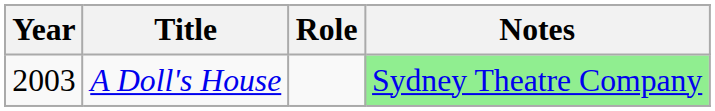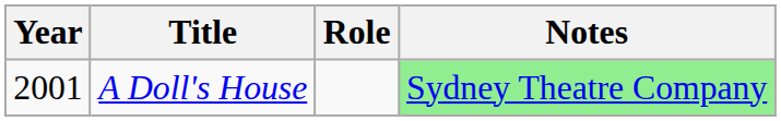 <table class="wikitable plainrowheaders sortable">
 <tr>
 <th>Year</th>
 <th>Title</th>
 <th>Role</th>
 <th>Notes</th>
 </tr>
 <tr>
-<td>2003</td>
+<td>2001</td>
 <td><em><a href='#'>A Doll's House</a></em></td>
 <td></td>
 <td style="background: lightgreen;"><a href='#'>Sydney Theatre Company</a></td>
 </tr>
 </table>
